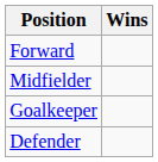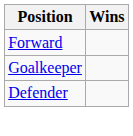 <table class="wikitable sortable" style="border-collapse:collapse">
 <tr>
 <th>Position</th>
 <th>Wins</th>
 </tr>
 <tr>
 <td><a href='#'>Forward</a></td>
-<td align="center"></td>
-</tr>
-<tr>
-<td><a href='#'>Midfielder</a></td>
 <td align="center"></td>
 </tr>
 <tr>
 <td><a href='#'>Goalkeeper</a></td>
 <td align="center"></td>
 </tr>
 <tr>
 <td><a href='#'>Defender</a></td>
 <td align="center"></td>
 </tr>
 </table>
